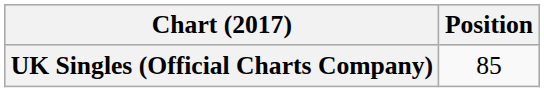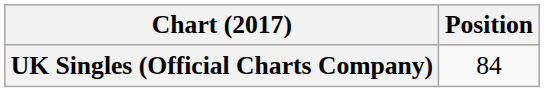 <table class="wikitable plainrowheaders" style="text-align:center">
 <tr>
 <th scope="col">Chart (2017)</th>
 <th scope="col">Position</th>
 </tr>
 <tr>
 <th scope="row">UK Singles (Official Charts Company)</th>
-<td>85</td>
+<td>84</td>
 </tr>
 </table>
